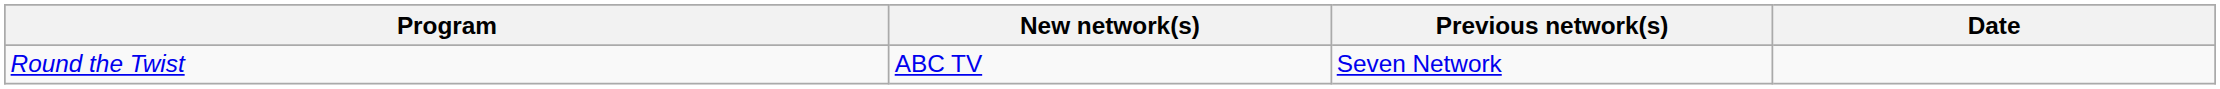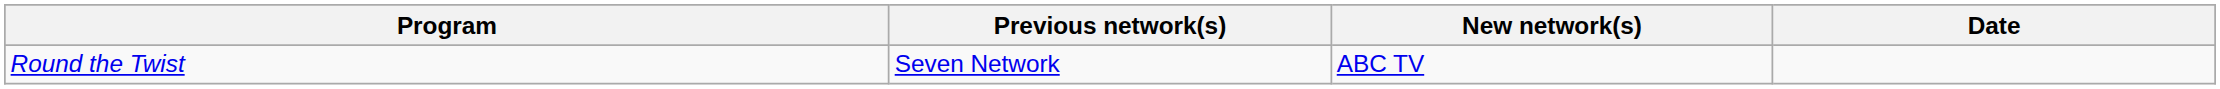 <table class="wikitable sortable"  style="width:100%; font-size:87%;">
 <tr style="background:#efefef;">
 <th style="width:40%;">Program</th>
+<th style="width:20%;">Previous network(s)</th>
 <th style="width:20%;">New network(s)</th>
-<th style="width:20%;">Previous network(s)</th>
 <th style="width:20%;">Date</th>
 </tr>
 <tr>
 <td><em><a href='#'>Round the Twist</a></em></td>
+<td><a href='#'>Seven Network</a></td>
 <td><a href='#'>ABC TV</a></td>
-<td><a href='#'>Seven Network</a></td>
 <td></td>
 </tr>
 </table>
